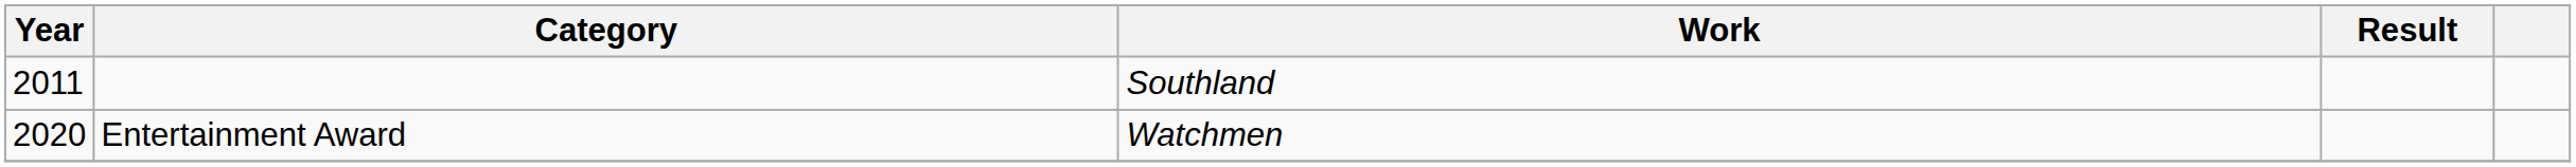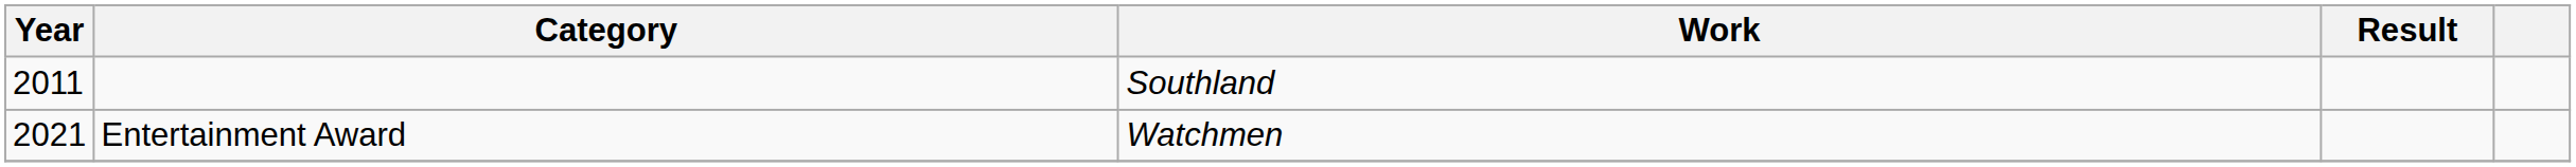 <table class=wikitable>
 <tr>
 <th scope="col" style="width:1em;">Year</th>
 <th scope="col" style="width:33em;">Category</th>
 <th scope="col" style="width:39em;">Work</th>
 <th scope="col" style="width:5em;">Result</th>
 <th scope="col" style="width:2em;"></th>
 </tr>
 <tr>
 <td>2011</td>
 <td></td>
 <td><em>Southland</em></td>
 <td></td>
 <td></td>
 </tr>
 <tr>
-<td>2020</td>
+<td>2021</td>
 <td>Entertainment Award</td>
 <td><em>Watchmen</em></td>
 <td></td>
 <td style="text-align:center;"></td>
 </tr>
 <tr>
 </tr>
 </table>
